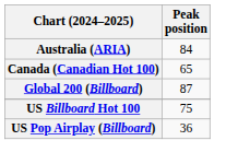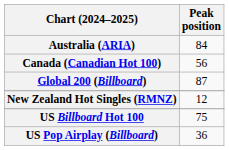 <table class="wikitable sortable plainrowheaders" style="text-align:center">
 <tr>
 <th scope="col">Chart (2024–2025)</th>
 <th scope="col">Peak<br> position</th>
 </tr>
 <tr>
 <th scope="row">Australia (<a href='#'>ARIA</a>)</th>
 <td>84</td>
 </tr>
 <tr>
 <th scope="row">Canada (<a href='#'>Canadian Hot 100</a>)</th>
-<td>65</td>
+<td>56</td>
 </tr>
 <tr>
 <th scope="row"><a href='#'>Global 200</a> (<em><a href='#'>Billboard</a></em>)</th>
 <td>87</td>
 </tr>
 <tr>
+</tr>
+<tr>
+<th scope="row">New Zealand Hot Singles (<a href='#'>RMNZ</a>)</th>
+<td>12</td>
 </tr>
 <tr>
 </tr>
 <tr>
 <th scope="row">US <a href='#'><em>Billboard</em> Hot 100</a></th>
 <td>75</td>
 </tr>
 <tr>
 <th scope="row">US <a href='#'>Pop Airplay</a> (<em><a href='#'>Billboard</a></em>)</th>
 <td>36</td>
 </tr>
 </table>
